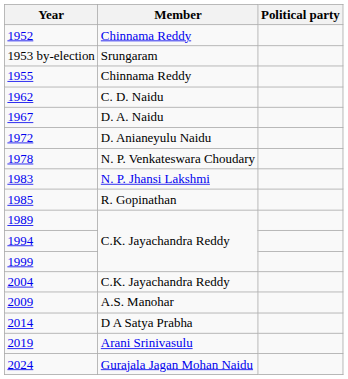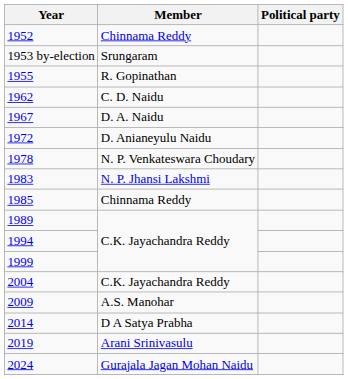 <table class="wikitable sortable">
 <tr>
 <th>Year</th>
 <th>Member</th>
 <th colspan="2">Political party</th>
 </tr>
 <tr>
 <td><a href='#'>1952</a></td>
 <td><a href='#'>Chinnama Reddy</a></td>
 <td></td>
 </tr>
 <tr>
 <td>1953 by-election</td>
 <td>Srungaram</td>
 <td></td>
 </tr>
 <tr>
 <td><a href='#'>1955</a></td>
-<td>Chinnama Reddy</td>
+<td>R. Gopinathan</td>
 <td></td>
 </tr>
 <tr>
 <td><a href='#'>1962</a></td>
 <td>C. D. Naidu</td>
 <td></td>
 </tr>
 <tr>
 <td><a href='#'>1967</a></td>
 <td>D. A. Naidu</td>
 <td></td>
 </tr>
 <tr>
 <td><a href='#'>1972</a></td>
 <td>D. Anianeyulu Naidu</td>
 </tr>
 <tr>
 <td><a href='#'>1978</a></td>
 <td>N. P. Venkateswara Choudary</td>
 <td></td>
 </tr>
 <tr>
 <td><a href='#'>1983</a></td>
 <td><a href='#'>N. P. Jhansi Lakshmi</a></td>
 <td></td>
 </tr>
 <tr>
 <td><a href='#'>1985</a></td>
-<td>R. Gopinathan</td>
+<td>Chinnama Reddy</td>
 <td></td>
 </tr>
 <tr>
 <td><a href='#'>1989</a></td>
 <td rowspan=3>C.K. Jayachandra Reddy</td>
 <td></td>
 </tr>
 <tr>
 <td><a href='#'>1994</a></td>
 <td></td>
 </tr>
 <tr>
 <td><a href='#'>1999</a></td>
 </tr>
 <tr>
 <td><a href='#'>2004</a></td>
 <td>C.K. Jayachandra Reddy</td>
 <td></td>
 </tr>
 <tr>
 <td><a href='#'>2009</a></td>
 <td>A.S. Manohar</td>
 <td></td>
 </tr>
 <tr>
 <td><a href='#'>2014</a></td>
 <td>D A Satya Prabha</td>
 <td></td>
 </tr>
 <tr>
 <td><a href='#'>2019</a></td>
 <td><a href='#'>Arani Srinivasulu</a></td>
 <td></td>
 </tr>
 <tr>
 <td><a href='#'>2024</a></td>
 <td><a href='#'>Gurajala Jagan Mohan Naidu</a></td>
 <td></td>
 </tr>
 </table>
